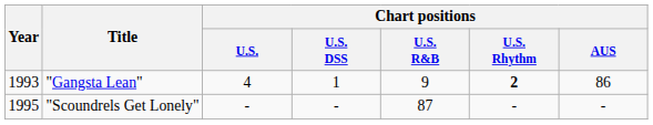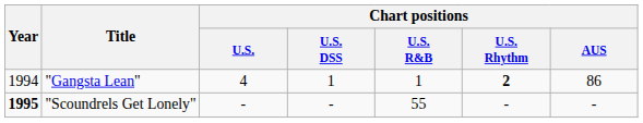 <table class="wikitable">
 <tr>
 <th rowspan="2">Year</th>
 <th rowspan="2">Title</th>
 <th colspan="5">Chart positions</th>
 </tr>
 <tr>
 <th style="width:86px;"><small><a href='#'>U.S.</a></small></th>
 <th style="width:86px;"><small><a href='#'>U.S.<br>DSS</a></small></th>
 <th style="width:86px;"><small><a href='#'>U.S.<br>R&B</a></small></th>
 <th style="width:86px;"><small><a href='#'>U.S.<br>Rhythm</a></small></th>
 <th style="width:86px;"><small><a href='#'>AUS</a></small></th>
 </tr>
 <tr>
-<td>1993</td>
+<td>1994</td>
 <td>"<a href='#'>Gangsta Lean</a>"</td>
 <td style="text-align:center;">4</td>
 <td style="text-align:center;">1</td>
-<td style="text-align:center;">9</td>
+<td style="text-align:center;">1</td>
 <td style="text-align:center;"><strong>2</strong></td>
 <td style="text-align:center;">86</td>
 </tr>
 <tr>
-<td>1995</td>
+<td><strong>1995</strong></td>
 <td>"Scoundrels Get Lonely"</td>
 <td style="text-align:center;">-</td>
 <td style="text-align:center;">-</td>
-<td style="text-align:center;">87</td>
+<td style="text-align:center;">55</td>
 <td style="text-align:center;">-</td>
 <td style="text-align:center;">-</td>
 </tr>
 </table>
